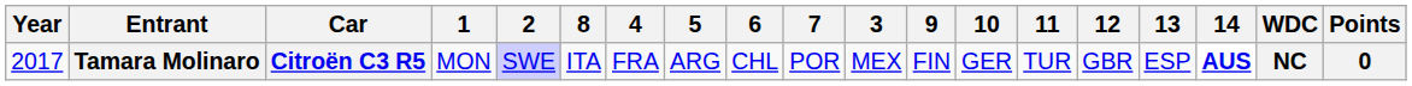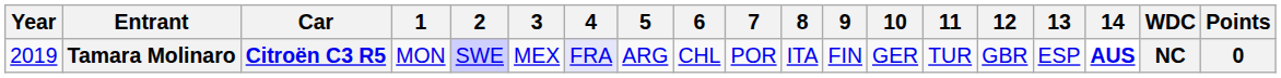 <table class="wikitable" style="text-align:center; font-size:90%">
 <tr>
 <th>Year</th>
 <th>Entrant</th>
 <th>Car</th>
 <th>1</th>
 <th>2</th>
-<th>8</th>
+<th>3</th>
 <th>4</th>
 <th>5</th>
 <th>6</th>
 <th>7</th>
-<th>3</th>
+<th>8</th>
 <th>9</th>
 <th>10</th>
 <th>11</th>
 <th>12</th>
 <th>13</th>
 <th>14</th>
 <th>WDC</th>
 <th>Points</th>
 </tr>
 <tr>
-<td><a href='#'>2017</a></td>
+<td><a href='#'>2019</a></td>
 <th>Tamara Molinaro</th>
 <th><a href='#'>Citroën C3 R5</a></th>
 <td><a href='#'>MON</a></td>
 <td style="background:#CFCFFF"><a href='#'>SWE</a><br></td>
-<td><a href='#'>ITA</a></td>
-<td><a href='#'>FRA</a></td>
+<td><a href='#'>MEX</a></td>
+<td style="background: lavender;"><a href='#'>FRA</a></td>
 <td><a href='#'>ARG</a></td>
 <td><a href='#'>CHL</a></td>
 <td><a href='#'>POR</a></td>
-<td><a href='#'>MEX</a></td>
+<td><a href='#'>ITA</a></td>
 <td><a href='#'>FIN</a></td>
 <td><a href='#'>GER</a></td>
 <td><a href='#'>TUR</a></td>
 <td><a href='#'>GBR</a></td>
 <td><a href='#'>ESP</a></td>
 <td style="background:#FFFFFF"><strong><a href='#'>AUS</a><br></strong></td>
 <th>NC</th>
 <th>0</th>
 </tr>
 </table>
